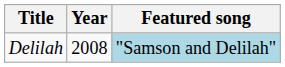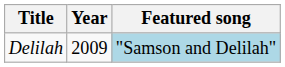 <table class="wikitable">
 <tr>
 <th>Title</th>
 <th>Year</th>
 <th>Featured song</th>
 </tr>
 <tr>
 <td><em>Delilah</em></td>
-<td>2008</td>
+<td>2009</td>
 <td style="background: lightblue;">"Samson and Delilah"</td>
 </tr>
 </table>
